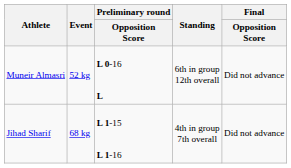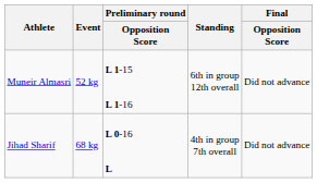 <table class=wikitable style="font-size:90%">
 <tr>
 <th rowspan="2">Athlete</th>
 <th rowspan="2">Event</th>
 <th>Preliminary round</th>
 <th rowspan="2">Standing</th>
 <th>Final</th>
 </tr>
 <tr>
 <th>Opposition <br>Score</th>
 <th>Opposition <br>Score</th>
 </tr>
 <tr>
 <td><a href='#'>Muneir Almasri</a><br></td>
 <td><a href='#'>52 kg</a></td>
-<td><br><strong>L 0</strong>-16<br><br><br><strong>L</strong></td>
+<td><br><strong>L 1</strong>-15<br><br><br><strong>L 1</strong>-16</td>
 <td align=center>6th in group<br>12th overall</td>
 <td align=center>Did not advance</td>
 </tr>
 <tr>
 <td><a href='#'>Jihad Sharif</a><br></td>
 <td><a href='#'>68 kg</a></td>
-<td><br><strong>L 1</strong>-15<br><br><br><strong>L 1</strong>-16</td>
+<td><br><strong>L 0</strong>-16<br><br><br><strong>L</strong></td>
 <td align=center>4th in group<br>7th overall</td>
 <td align=center>Did not advance</td>
 </tr>
 </table>
